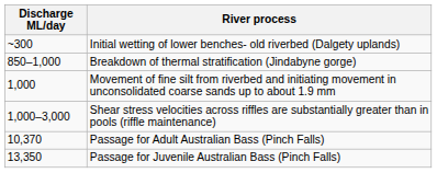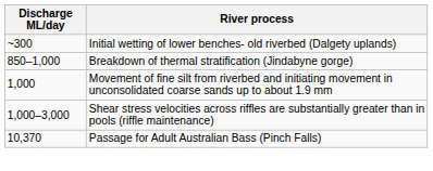 <table class="wikitable">
 <tr>
 <th>Discharge ML/day</th>
 <th>River process</th>
 </tr>
 <tr>
 <td>~300</td>
 <td>Initial wetting of lower benches- old riverbed (Dalgety uplands)</td>
 </tr>
 <tr>
 <td>850–1,000</td>
 <td>Breakdown of thermal stratification (Jindabyne gorge)</td>
 </tr>
 <tr>
 <td>1,000</td>
 <td>Movement of fine silt from riverbed and initiating movement in unconsolidated coarse sands up to about 1.9 mm</td>
 </tr>
 <tr>
 <td>1,000–3,000</td>
 <td>Shear stress velocities across riffles are substantially greater than in pools (riffle maintenance)</td>
 </tr>
 <tr>
 <td>10,370</td>
 <td>Passage for Adult Australian Bass (Pinch Falls)</td>
 </tr>
-<tr>
-<td>13,350</td>
-<td>Passage for Juvenile Australian Bass (Pinch Falls)</td>
-</tr>
 </table>
